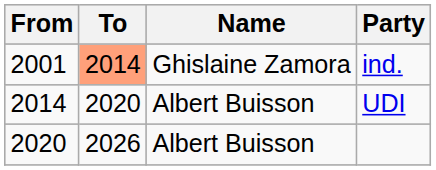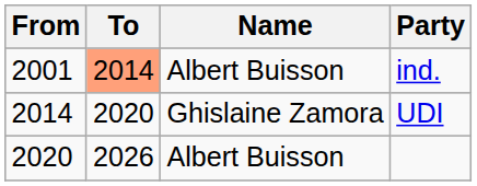 <table class="wikitable">
 <tr>
 <th>From</th>
 <th>To</th>
 <th>Name</th>
 <th>Party</th>
 </tr>
 <tr>
 <td>2001</td>
 <td style="background: lightsalmon;">2014</td>
-<td>Ghislaine Zamora</td>
+<td>Albert Buisson</td>
 <td><a href='#'>ind.</a></td>
 </tr>
 <tr>
 <td>2014</td>
 <td>2020</td>
-<td>Albert Buisson</td>
+<td>Ghislaine Zamora</td>
 <td><a href='#'>UDI</a></td>
 </tr>
 <tr>
 <td>2020</td>
 <td>2026</td>
 <td>Albert Buisson</td>
 <td></td>
 </tr>
 </table>
